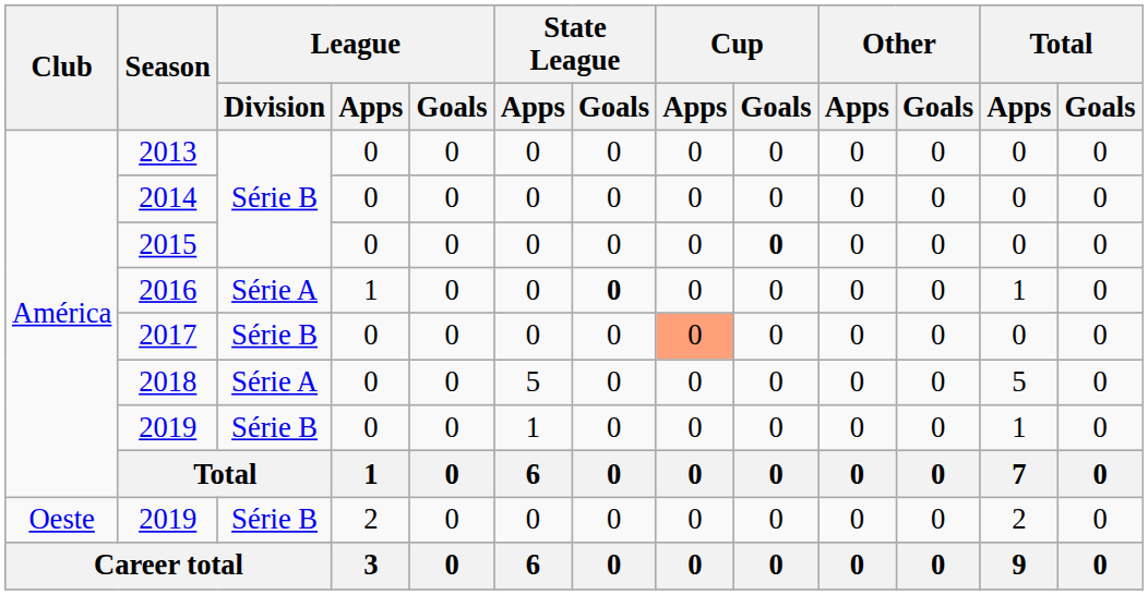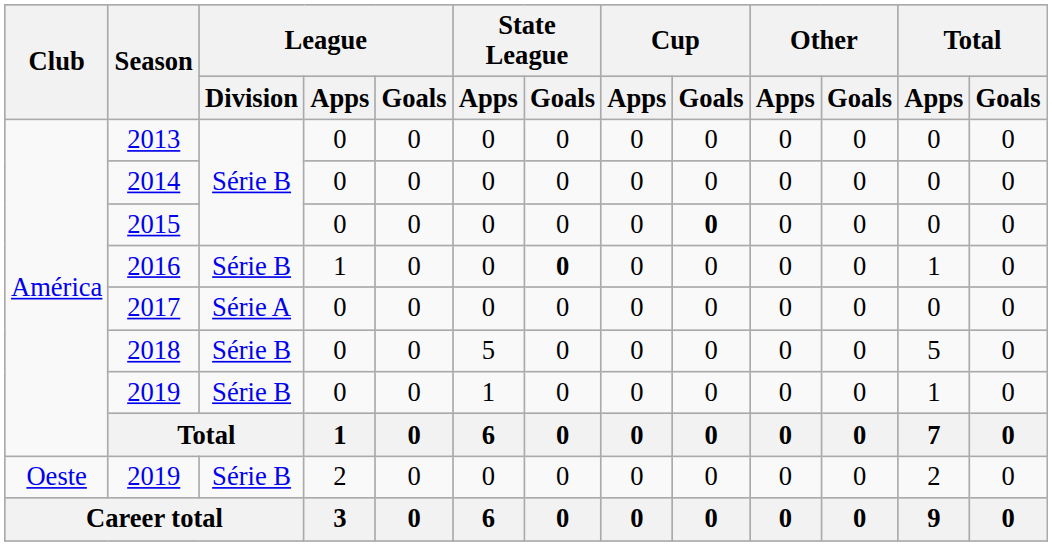 <table class="wikitable" style="text-align: center">
 <tr>
 <th rowspan="2">Club</th>
 <th rowspan="2">Season</th>
 <th colspan="3">League</th>
 <th colspan="2">State League</th>
 <th colspan="2">Cup</th>
 <th colspan="2">Other</th>
 <th colspan="2">Total</th>
 </tr>
 <tr>
 <th>Division</th>
 <th>Apps</th>
 <th>Goals</th>
 <th>Apps</th>
 <th>Goals</th>
 <th>Apps</th>
 <th>Goals</th>
 <th>Apps</th>
 <th>Goals</th>
 <th>Apps</th>
 <th>Goals</th>
 </tr>
 <tr>
 <td rowspan="8"><a href='#'>América</a></td>
 <td><a href='#'>2013</a></td>
 <td rowspan="3"><a href='#'>Série B</a></td>
 <td>0</td>
 <td>0</td>
 <td>0</td>
 <td>0</td>
 <td>0</td>
 <td>0</td>
 <td>0</td>
 <td>0</td>
 <td>0</td>
 <td>0</td>
 </tr>
 <tr>
 <td><a href='#'>2014</a></td>
 <td>0</td>
 <td>0</td>
 <td>0</td>
 <td>0</td>
 <td>0</td>
 <td>0</td>
 <td>0</td>
 <td>0</td>
 <td>0</td>
 <td>0</td>
 </tr>
 <tr>
 <td><a href='#'>2015</a></td>
 <td>0</td>
 <td>0</td>
 <td>0</td>
 <td>0</td>
 <td>0</td>
 <td><strong>0</strong></td>
 <td>0</td>
 <td>0</td>
 <td>0</td>
 <td>0</td>
 </tr>
 <tr>
 <td><a href='#'>2016</a></td>
-<td><a href='#'>Série A</a></td>
+<td><a href='#'>Série B</a></td>
 <td>1</td>
 <td>0</td>
 <td>0</td>
 <td><strong>0</strong></td>
 <td>0</td>
 <td>0</td>
 <td>0</td>
 <td>0</td>
 <td>1</td>
 <td>0</td>
 </tr>
 <tr>
 <td><a href='#'>2017</a></td>
-<td><a href='#'>Série B</a></td>
+<td><a href='#'>Série A</a></td>
 <td>0</td>
 <td>0</td>
 <td>0</td>
 <td>0</td>
-<td style="background: lightsalmon;">0</td>
+<td>0</td>
 <td>0</td>
 <td>0</td>
 <td>0</td>
 <td>0</td>
 <td>0</td>
 </tr>
 <tr>
 <td><a href='#'>2018</a></td>
-<td><a href='#'>Série A</a></td>
+<td><a href='#'>Série B</a></td>
 <td>0</td>
 <td>0</td>
 <td>5</td>
 <td>0</td>
 <td>0</td>
 <td>0</td>
 <td>0</td>
 <td>0</td>
 <td>5</td>
 <td>0</td>
 </tr>
 <tr>
 <td><a href='#'>2019</a></td>
 <td><a href='#'>Série B</a></td>
 <td>0</td>
 <td>0</td>
 <td>1</td>
 <td>0</td>
 <td>0</td>
 <td>0</td>
 <td>0</td>
 <td>0</td>
 <td>1</td>
 <td>0</td>
 </tr>
 <tr>
 <th colspan="2"><strong>Total</strong></th>
 <th>1</th>
 <th>0</th>
 <th>6</th>
 <th>0</th>
 <th>0</th>
 <th>0</th>
 <th>0</th>
 <th>0</th>
 <th>7</th>
 <th>0</th>
 </tr>
 <tr>
 <td><a href='#'>Oeste</a></td>
 <td><a href='#'>2019</a></td>
 <td><a href='#'>Série B</a></td>
 <td>2</td>
 <td>0</td>
 <td>0</td>
 <td>0</td>
 <td>0</td>
 <td>0</td>
 <td>0</td>
 <td>0</td>
 <td>2</td>
 <td>0</td>
 </tr>
 <tr>
 <th colspan="3"><strong>Career total</strong></th>
 <th>3</th>
 <th>0</th>
 <th>6</th>
 <th>0</th>
 <th>0</th>
 <th>0</th>
 <th>0</th>
 <th>0</th>
 <th>9</th>
 <th>0</th>
 </tr>
 </table>
